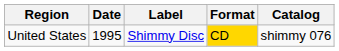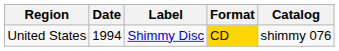 <table class="wikitable">
 <tr>
 <th>Region</th>
 <th>Date</th>
 <th>Label</th>
 <th>Format</th>
 <th>Catalog</th>
 </tr>
 <tr>
 <td>United States</td>
-<td>1995</td>
+<td>1994</td>
 <td><a href='#'>Shimmy Disc</a></td>
 <td style="background: gold;">CD</td>
 <td>shimmy 076</td>
 </tr>
 </table>
